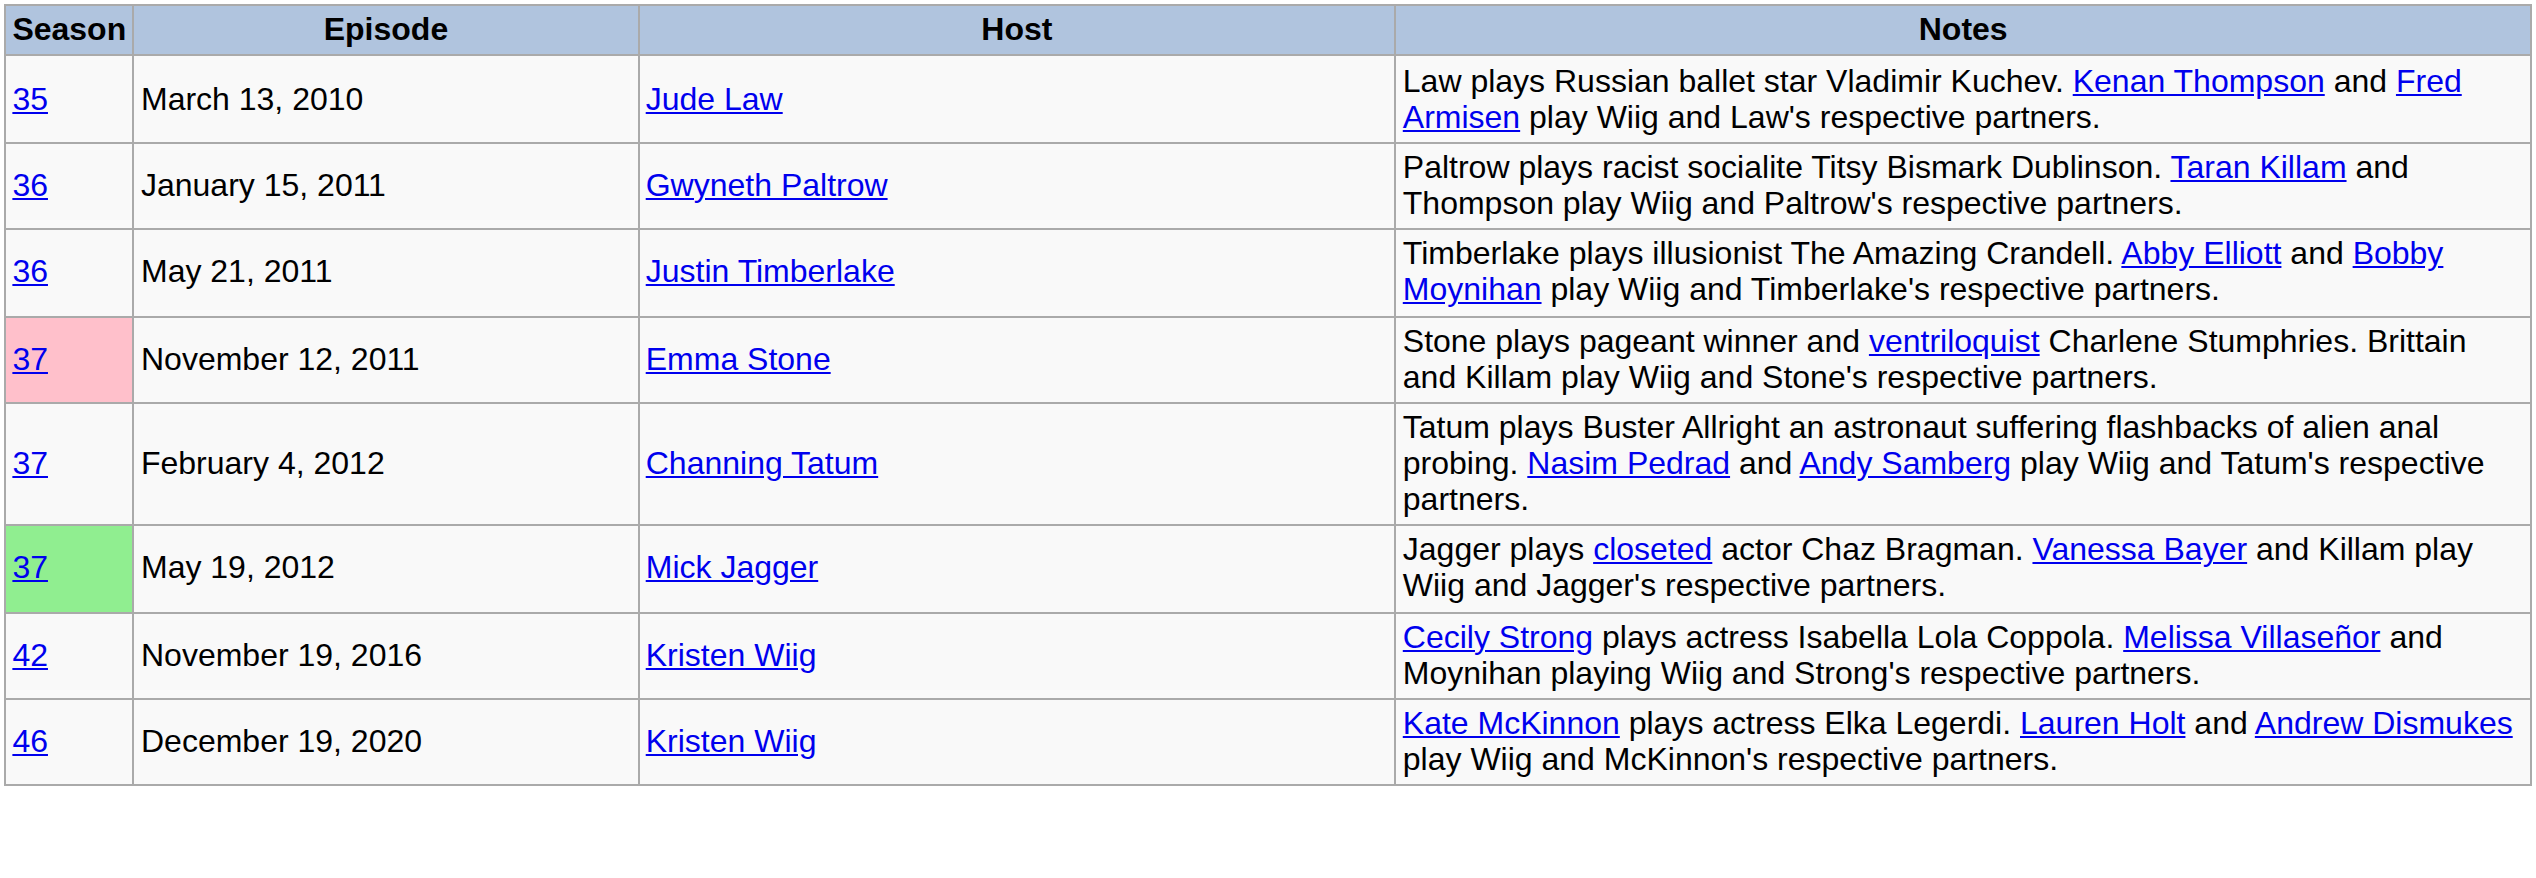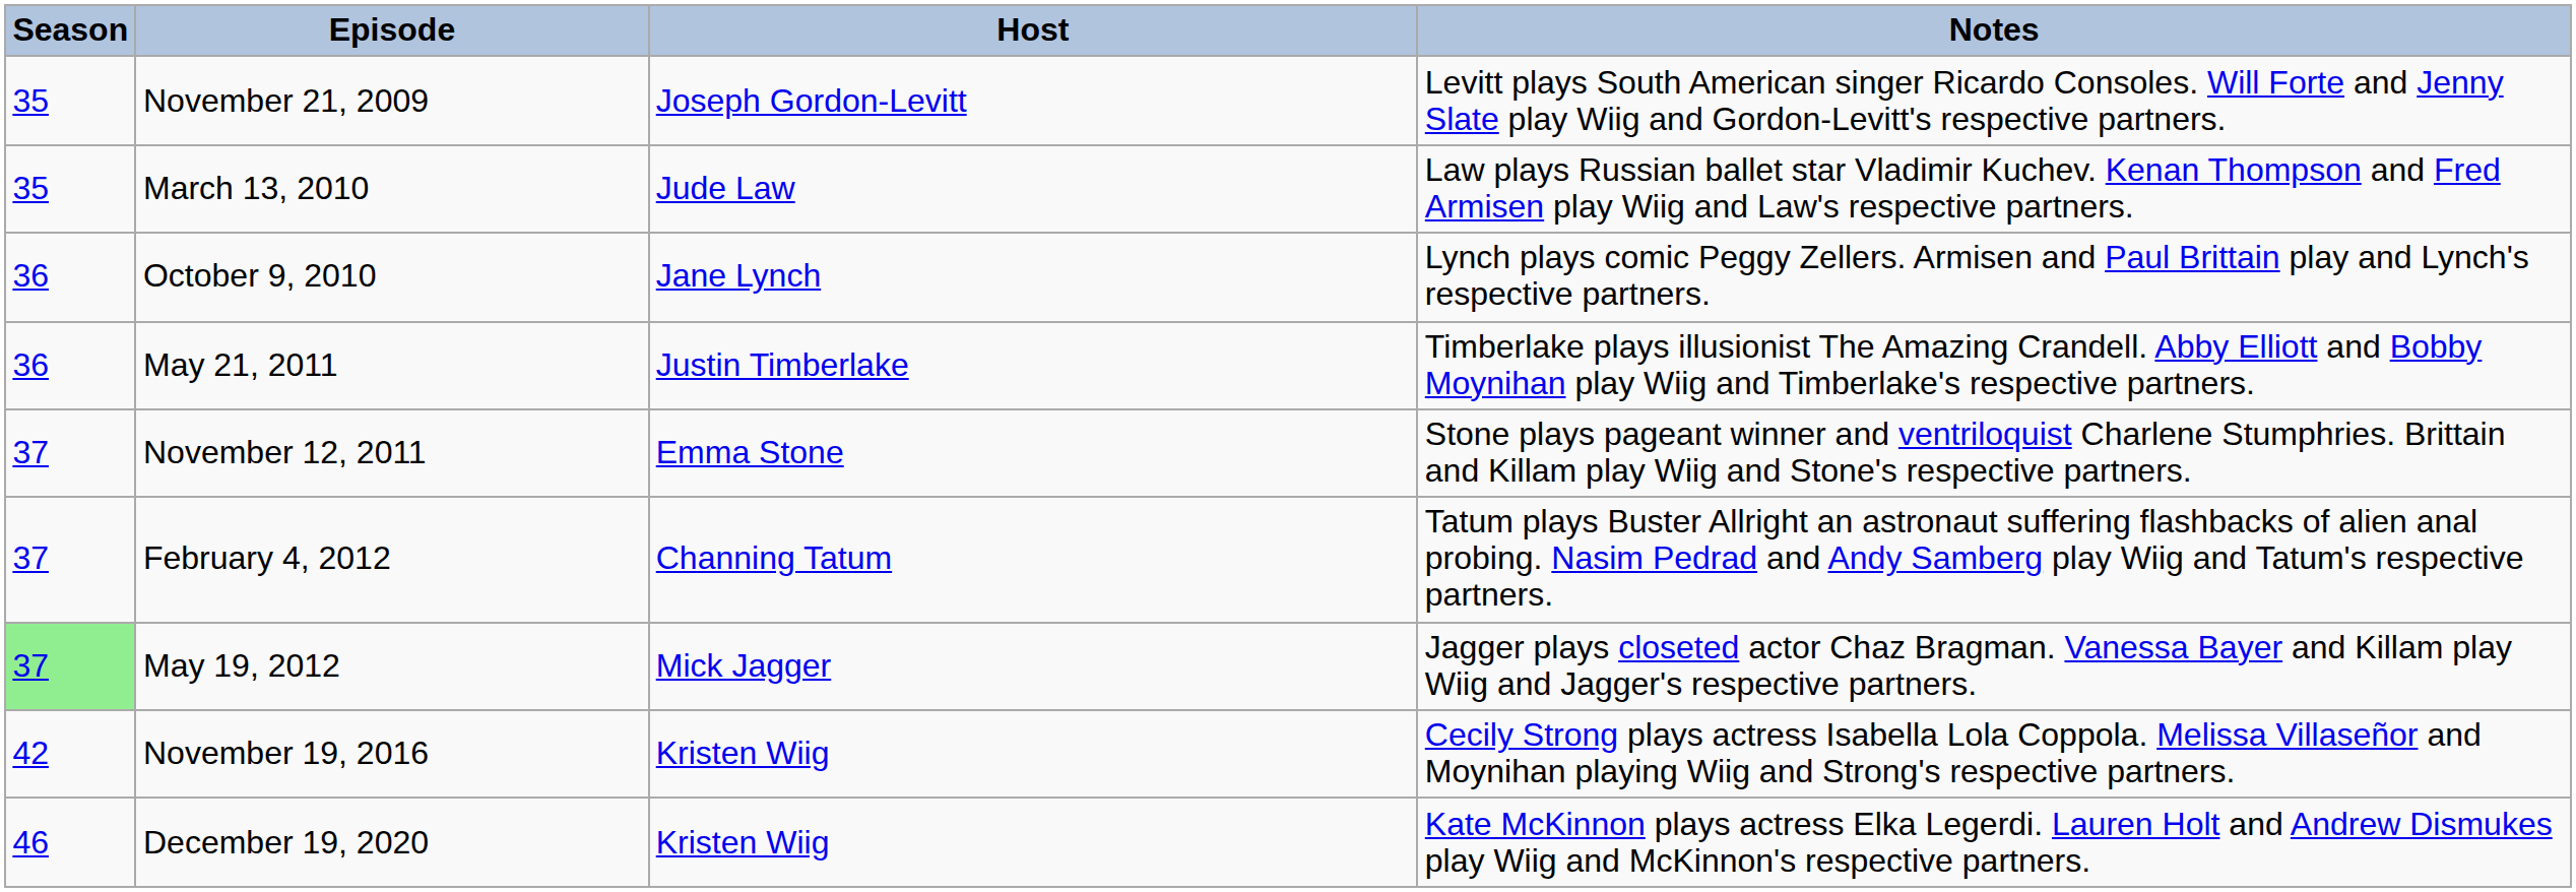 <table class="wikitable" style="width:100%;">
 <tr>
 <th style="background:#B0C4DE;" width="5%">Season</th>
 <th style="background:#B0C4DE;" width="20%">Episode</th>
 <th style="background:#B0C4DE;" width="30%">Host</th>
 <th style="background:#B0C4DE;" width="45%">Notes</th>
 </tr>
 <tr>
 <td><a href='#'>35</a></td>
+<td>November 21, 2009</td>
+<td><a href='#'>Joseph Gordon-Levitt</a></td>
+<td>Levitt plays South American singer Ricardo Consoles. <a href='#'>Will Forte</a> and <a href='#'>Jenny Slate</a> play Wiig and Gordon-Levitt's respective partners.</td>
+</tr>
+<tr>
+<td><a href='#'>35</a></td>
 <td>March 13, 2010</td>
 <td><a href='#'>Jude Law</a></td>
 <td>Law plays Russian ballet star Vladimir Kuchev. <a href='#'>Kenan Thompson</a> and <a href='#'>Fred Armisen</a> play Wiig and Law's respective partners.</td>
 </tr>
 <tr>
 <td><a href='#'>36</a></td>
-<td>January 15, 2011</td>
-<td><a href='#'>Gwyneth Paltrow</a></td>
-<td>Paltrow plays racist socialite Titsy Bismark Dublinson. <a href='#'>Taran Killam</a> and Thompson play Wiig and Paltrow's respective partners.</td>
+<td>October 9, 2010</td>
+<td><a href='#'>Jane Lynch</a></td>
+<td>Lynch plays comic Peggy Zellers. Armisen and <a href='#'>Paul Brittain</a> play and Lynch's respective partners.</td>
 </tr>
 <tr>
 <td><a href='#'>36</a></td>
 <td>May 21, 2011</td>
 <td><a href='#'>Justin Timberlake</a></td>
 <td>Timberlake plays illusionist The Amazing Crandell. <a href='#'>Abby Elliott</a> and <a href='#'>Bobby Moynihan</a> play Wiig and Timberlake's respective partners.</td>
 </tr>
 <tr>
-<td style="background: pink;"><a href='#'>37</a></td>
+<td><a href='#'>37</a></td>
 <td>November 12, 2011</td>
 <td><a href='#'>Emma Stone</a></td>
 <td>Stone plays pageant winner and <a href='#'>ventriloquist</a> Charlene Stumphries. Brittain and Killam play Wiig and Stone's respective partners.</td>
 </tr>
 <tr>
 <td><a href='#'>37</a></td>
 <td>February 4, 2012</td>
 <td><a href='#'>Channing Tatum</a></td>
 <td>Tatum plays Buster Allright an astronaut suffering flashbacks of alien anal probing. <a href='#'>Nasim Pedrad</a> and <a href='#'>Andy Samberg</a> play Wiig and Tatum's respective partners.</td>
 </tr>
 <tr>
 <td style="background: lightgreen;"><a href='#'>37</a></td>
 <td>May 19, 2012</td>
 <td><a href='#'>Mick Jagger</a></td>
 <td>Jagger plays <a href='#'>closeted</a> actor Chaz Bragman. <a href='#'>Vanessa Bayer</a> and Killam play Wiig and Jagger's respective partners.</td>
 </tr>
 <tr>
 <td><a href='#'>42</a></td>
 <td>November 19, 2016</td>
 <td><a href='#'>Kristen Wiig</a></td>
 <td><a href='#'>Cecily Strong</a> plays actress Isabella Lola Coppola. <a href='#'>Melissa Villaseñor</a> and Moynihan playing Wiig and Strong's respective partners.</td>
 </tr>
 <tr>
 <td><a href='#'>46</a></td>
 <td>December 19, 2020</td>
 <td><a href='#'>Kristen Wiig</a></td>
 <td><a href='#'>Kate McKinnon</a> plays actress Elka Legerdi. <a href='#'>Lauren Holt</a> and <a href='#'>Andrew Dismukes</a> play Wiig and McKinnon's respective partners.</td>
 </tr>
 </table>
